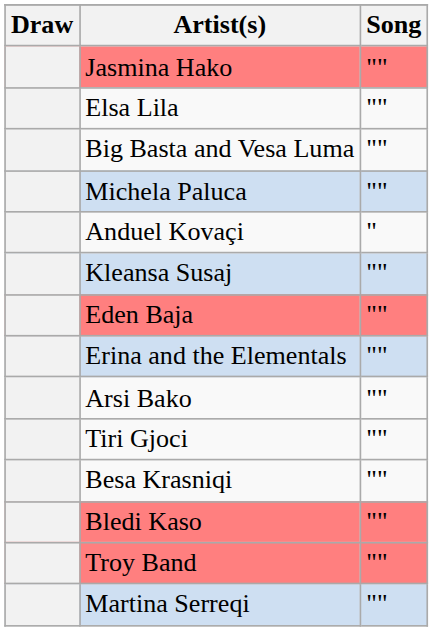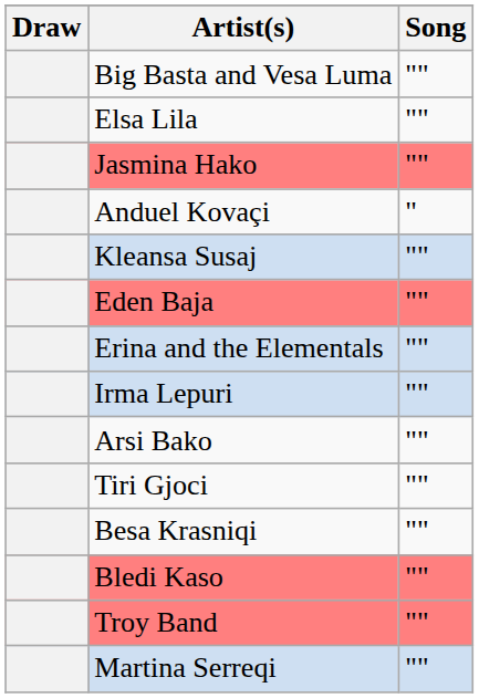 <table class="sortable wikitable plainrowheaders" style="margin: 1em auto 1em auto;">
 <tr>
 </tr>
 <tr>
 <th>Draw</th>
 <th>Artist(s)</th>
 <th>Song</th>
 </tr>
-<tr style="background:#FF7F7F;">
+<tr>
 <th scope="row"></th>
-<td>Jasmina Hako</td>
+<td>Big Basta and Vesa Luma</td>
 <td>""</td>
 </tr>
 <tr>
 <th scope="row"></th>
 <td>Elsa Lila</td>
 <td>""</td>
 </tr>
-<tr>
+<tr style="background:#FF7F7F;">
 <th scope="row"></th>
-<td>Big Basta and Vesa Luma</td>
-<td>""</td>
-</tr>
-<tr style="background:#CEDFF2;">
-<th scope="row"></th>
-<td>Michela Paluca</td>
+<td>Jasmina Hako</td>
 <td>""</td>
 </tr>
 <tr>
 <th scope="row"></th>
 <td>Anduel Kovaçi</td>
 <td>"</td>
 </tr>
 <tr style="background:#CEDFF2;">
 <th scope="row"></th>
 <td>Kleansa Susaj</td>
 <td>""</td>
 </tr>
 <tr style="background:#FF7F7F;">
 <th scope="row"></th>
 <td>Eden Baja</td>
 <td>""</td>
 </tr>
 <tr style="background:#CEDFF2;">
 <th scope="row"></th>
 <td>Erina and the Elementals</td>
+<td>""</td>
+</tr>
+<tr style="background:#CEDFF2;">
+<th scope="row"></th>
+<td>Irma Lepuri</td>
 <td>""</td>
 </tr>
 <tr>
 <th scope="row"></th>
 <td>Arsi Bako</td>
 <td>""</td>
 </tr>
 <tr>
 <th scope="row"></th>
 <td>Tiri Gjoci</td>
 <td>""</td>
 </tr>
 <tr>
 <th scope="row"></th>
 <td>Besa Krasniqi</td>
 <td>""</td>
 </tr>
 <tr style="background:#FF7F7F;">
 <th scope="row"></th>
 <td>Bledi Kaso</td>
 <td>""</td>
 </tr>
 <tr style="background:#FF7F7F;">
 <th scope="row"></th>
 <td>Troy Band</td>
 <td>""</td>
 </tr>
 <tr style="background:#CEDFF2;">
 <th scope="row"></th>
 <td>Martina Serreqi</td>
 <td>""</td>
 </tr>
 </table>
